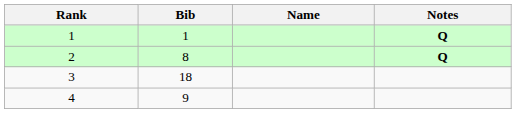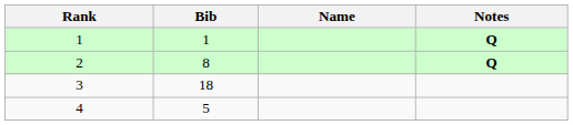 <table class="wikitable" style="text-align:center;" width=70%>
 <tr>
 <th>Rank</th>
 <th>Bib</th>
 <th>Name</th>
 <th>Notes</th>
 </tr>
 <tr bgcolor="#ccffcc">
 <td>1</td>
 <td>1</td>
 <td align=left></td>
 <td><strong>Q</strong></td>
 </tr>
 <tr bgcolor="#ccffcc">
 <td>2</td>
 <td>8</td>
 <td align=left></td>
 <td><strong>Q</strong></td>
 </tr>
 <tr>
 <td>3</td>
 <td>18</td>
 <td align=left></td>
 <td></td>
 </tr>
 <tr>
 <td>4</td>
-<td>9</td>
+<td>5</td>
 <td align=left></td>
 <td></td>
 </tr>
 </table>
